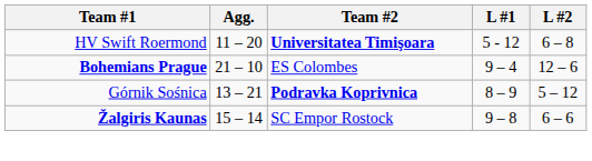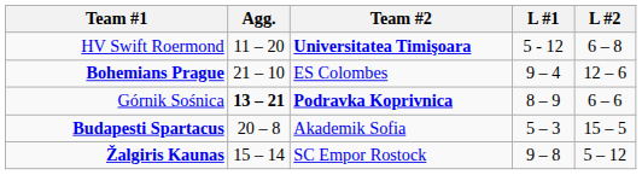 <table class=wikitable style="text-align:center">
 <tr>
 <th width=200>Team #1</th>
 <th width=50>Agg.</th>
 <th width=200>Team #2</th>
 <th width=50>L #1</th>
 <th width=50>L #2</th>
 </tr>
 <tr>
 <td align=right><a href='#'>HV Swift Roermond</a> </td>
 <td align=center>11 – 20</td>
 <td align=left> <strong><a href='#'>Universitatea Timişoara</a></strong></td>
 <td align=center>5 - 12</td>
 <td align=center>6 – 8</td>
 </tr>
 <tr>
 <td align=right><strong><a href='#'>Bohemians Prague</a></strong> </td>
 <td align=center>21 – 10</td>
 <td align=left> <a href='#'>ES Colombes</a></td>
 <td align=center>9 – 4</td>
 <td align=center>12 – 6</td>
 </tr>
 <tr>
 <td align=right><a href='#'>Górnik Sośnica</a> </td>
-<td align=center>13 – 21</td>
+<td align=center><strong>13 – 21</strong></td>
 <td align=left> <strong><a href='#'>Podravka Koprivnica</a></strong></td>
 <td align=center>8 – 9</td>
-<td align=center>5 – 12</td>
+<td align=center>6 – 6</td>
+</tr>
+<tr>
+<td align=right><strong><a href='#'>Budapesti Spartacus</a></strong> </td>
+<td align=center>20 – 8</td>
+<td align=left> <a href='#'>Akademik Sofia</a></td>
+<td align=center>5 – 3</td>
+<td align=center>15 – 5</td>
 </tr>
 <tr>
 <td align=right><strong><a href='#'>Žalgiris Kaunas</a></strong> </td>
 <td align=center>15 – 14</td>
 <td align="left"> <a href='#'>SC Empor Rostock</a></td>
 <td align=center>9 – 8</td>
-<td align=center>6 – 6</td>
+<td align=center>5 – 12</td>
 </tr>
 </table>
